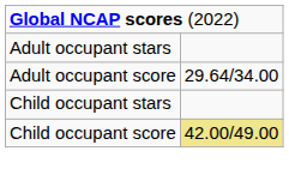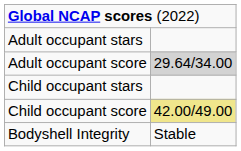 <table class="wikitable floatright">
 <tr>
 <td colspan="2"><strong><a href='#'>Global NCAP</a> scores</strong> (2022)</td>
 </tr>
 <tr>
 <td>Adult occupant stars</td>
 <td></td>
 </tr>
 <tr>
 <td>Adult occupant score</td>
-<td>29.64/34.00</td>
+<td style="background: lightgrey;">29.64/34.00</td>
 </tr>
 <tr>
 <td>Child occupant stars</td>
 <td></td>
 </tr>
 <tr>
 <td>Child occupant score</td>
 <td style="background: khaki;">42.00/49.00</td>
 </tr>
+<tr>
+<td>Bodyshell Integrity</td>
+<td>Stable</td>
+</tr>
 </table>
